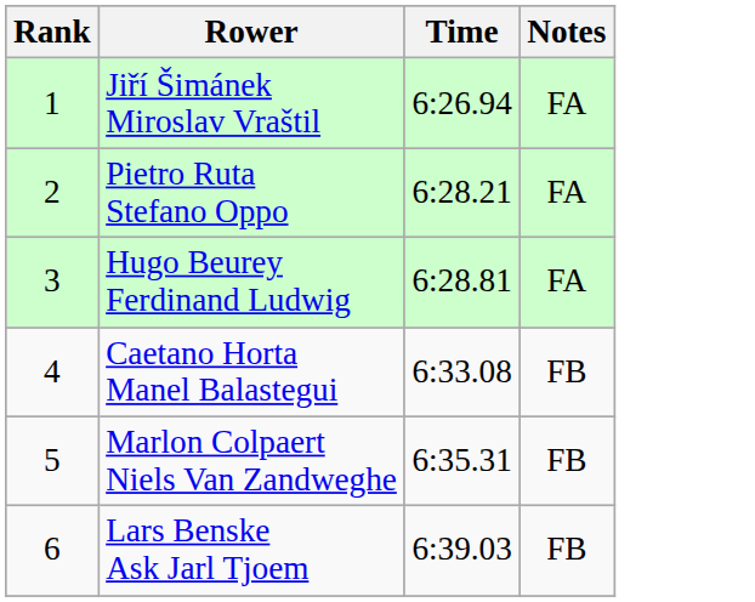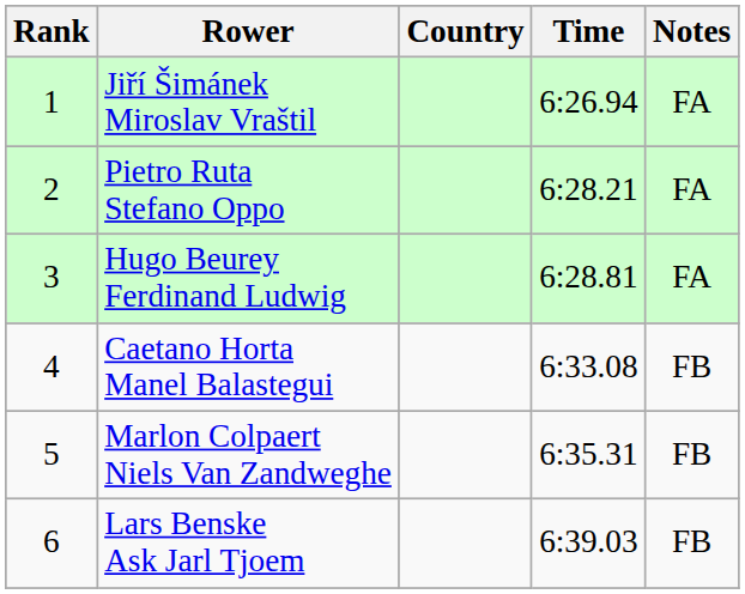 <table class="wikitable" style="text-align:center">
 <tr>
 <th>Rank</th>
 <th>Rower</th>
+<th>Country</th>
 <th>Time</th>
 <th>Notes</th>
 </tr>
 <tr bgcolor=ccffcc>
 <td>1</td>
 <td align="left"><a href='#'>Jiří Šimánek</a><br><a href='#'>Miroslav Vraštil</a></td>
+<td align="left"></td>
 <td>6:26.94</td>
 <td>FA</td>
 </tr>
 <tr bgcolor=ccffcc>
 <td>2</td>
 <td align="left"><a href='#'>Pietro Ruta</a><br><a href='#'>Stefano Oppo</a></td>
+<td align="left"></td>
 <td>6:28.21</td>
 <td>FA</td>
 </tr>
 <tr bgcolor=ccffcc>
 <td>3</td>
 <td align="left"><a href='#'>Hugo Beurey</a><br><a href='#'>Ferdinand Ludwig</a></td>
+<td align="left"></td>
 <td>6:28.81</td>
 <td>FA</td>
 </tr>
 <tr>
 <td>4</td>
 <td align="left"><a href='#'>Caetano Horta</a><br><a href='#'>Manel Balastegui</a></td>
+<td align="left"></td>
 <td>6:33.08</td>
 <td>FB</td>
 </tr>
 <tr>
 <td>5</td>
 <td align="left"><a href='#'>Marlon Colpaert</a><br><a href='#'>Niels Van Zandweghe</a></td>
+<td align="left"></td>
 <td>6:35.31</td>
 <td>FB</td>
 </tr>
 <tr>
 <td>6</td>
 <td align="left"><a href='#'>Lars Benske</a><br><a href='#'>Ask Jarl Tjoem</a></td>
+<td align="left"></td>
 <td>6:39.03</td>
 <td>FB</td>
 </tr>
 </table>
